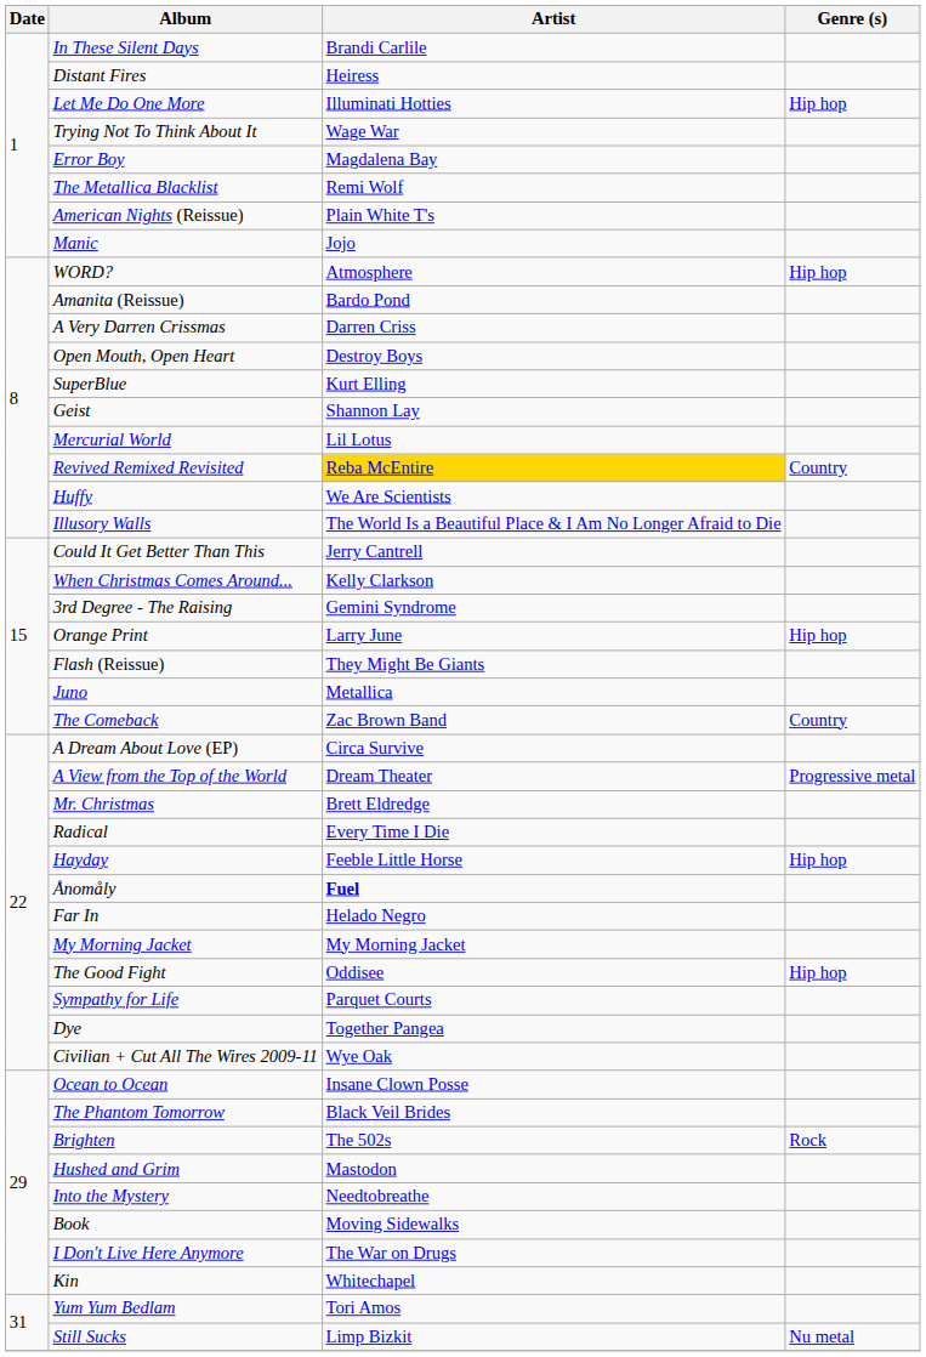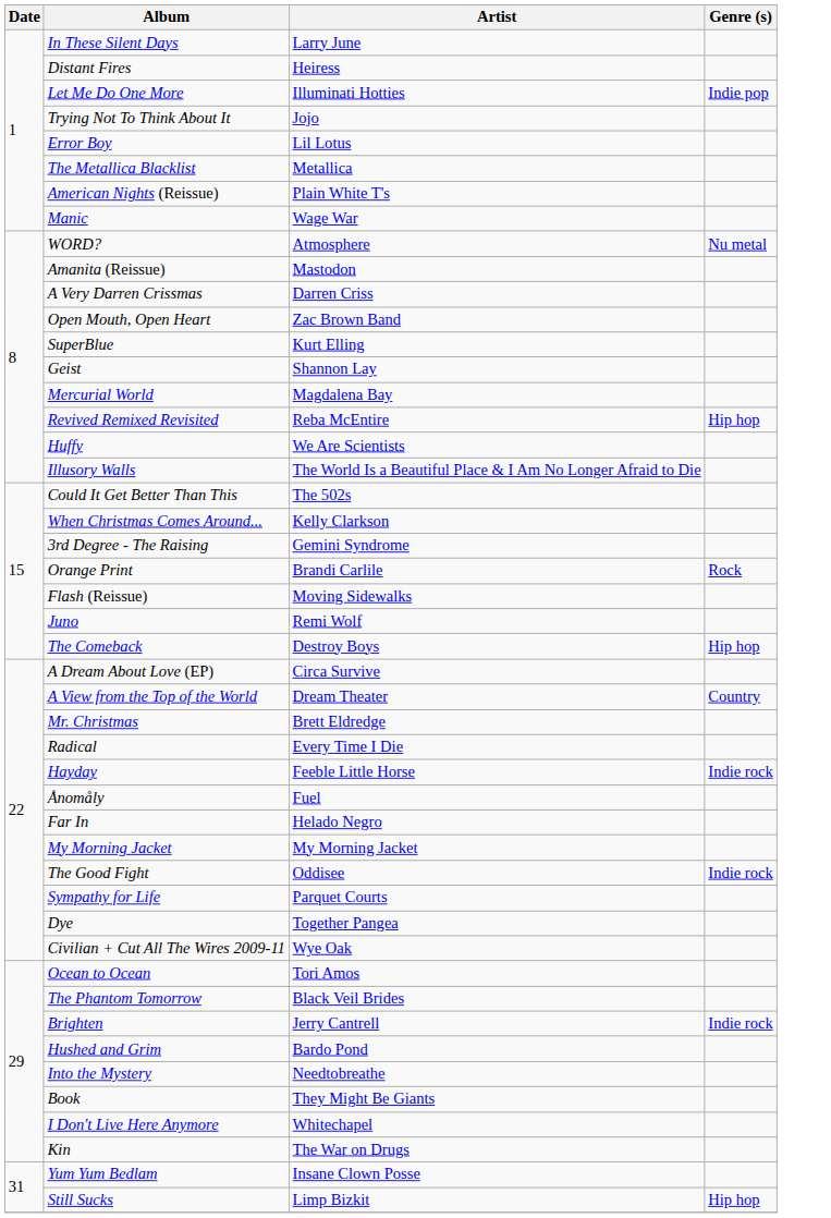 <table class="wikitable">
 <tr>
 <th>Date</th>
 <th>Album</th>
 <th>Artist</th>
 <th>Genre (s)</th>
 </tr>
 <tr>
 <td rowspan="8">1</td>
 <td><em><a href='#'>In These Silent Days</a></em></td>
-<td><a href='#'>Brandi Carlile</a></td>
+<td><a href='#'>Larry June</a></td>
 <td></td>
 </tr>
 <tr>
 <td><em>Distant Fires</em></td>
 <td><a href='#'>Heiress</a></td>
 <td></td>
 </tr>
 <tr>
 <td><em><a href='#'>Let Me Do One More</a></em></td>
 <td><a href='#'>Illuminati Hotties</a></td>
-<td><a href='#'>Hip hop</a></td>
+<td><a href='#'>Indie pop</a></td>
 </tr>
 <tr>
 <td><em>Trying Not To Think About It</em></td>
-<td><a href='#'>Wage War</a></td>
+<td><a href='#'>Jojo</a></td>
 <td></td>
 </tr>
 <tr>
 <td><em><a href='#'>Error Boy</a></em></td>
-<td><a href='#'>Magdalena Bay</a></td>
+<td><a href='#'>Lil Lotus</a></td>
 <td></td>
 </tr>
 <tr>
 <td><em><a href='#'>The Metallica Blacklist</a></em></td>
-<td><a href='#'>Remi Wolf</a></td>
+<td><a href='#'>Metallica</a></td>
 <td></td>
 </tr>
 <tr>
 <td><em><a href='#'>American Nights</a></em> (Reissue)</td>
 <td><a href='#'>Plain White T's</a></td>
 <td></td>
 </tr>
 <tr>
 <td><em><a href='#'>Manic</a></em></td>
-<td><a href='#'>Jojo</a></td>
+<td><a href='#'>Wage War</a></td>
 <td></td>
 </tr>
 <tr>
 <td rowspan="10">8</td>
 <td><em>WORD?</em></td>
 <td><a href='#'>Atmosphere</a></td>
-<td><a href='#'>Hip hop</a></td>
+<td><a href='#'>Nu metal</a></td>
 </tr>
 <tr>
 <td><em>Amanita</em> (Reissue)</td>
-<td><a href='#'>Bardo Pond</a></td>
+<td><a href='#'>Mastodon</a></td>
 <td></td>
 </tr>
 <tr>
 <td><em>A Very Darren Crissmas</em></td>
 <td><a href='#'>Darren Criss</a></td>
 <td></td>
 </tr>
 <tr>
 <td><em>Open Mouth, Open Heart</em></td>
-<td><a href='#'>Destroy Boys</a></td>
+<td><a href='#'>Zac Brown Band</a></td>
 <td></td>
 </tr>
 <tr>
 <td><em>SuperBlue</em></td>
 <td><a href='#'>Kurt Elling</a></td>
 <td></td>
 </tr>
 <tr>
 <td><em>Geist</em></td>
 <td><a href='#'>Shannon Lay</a></td>
 <td></td>
 </tr>
 <tr>
 <td><em><a href='#'>Mercurial World</a></em></td>
-<td><a href='#'>Lil Lotus</a></td>
+<td><a href='#'>Magdalena Bay</a></td>
 <td></td>
 </tr>
 <tr>
 <td><em><a href='#'>Revived Remixed Revisited</a></em></td>
-<td style="background: gold;"><a href='#'>Reba McEntire</a></td>
-<td><a href='#'>Country</a></td>
+<td><a href='#'>Reba McEntire</a></td>
+<td><a href='#'>Hip hop</a></td>
 </tr>
 <tr>
 <td><em><a href='#'>Huffy</a></em></td>
 <td><a href='#'>We Are Scientists</a></td>
 <td></td>
 </tr>
 <tr>
 <td><em><a href='#'>Illusory Walls</a></em></td>
 <td><a href='#'>The World Is a Beautiful Place & I Am No Longer Afraid to Die</a></td>
 <td></td>
 </tr>
 <tr>
 <td rowspan="7">15</td>
 <td><em>Could It Get Better Than This</em></td>
-<td><a href='#'>Jerry Cantrell</a></td>
+<td><a href='#'>The 502s</a></td>
 <td></td>
 </tr>
 <tr>
 <td><em><a href='#'>When Christmas Comes Around...</a></em></td>
 <td><a href='#'>Kelly Clarkson</a></td>
 <td></td>
 </tr>
 <tr>
 <td><em>3rd Degree - The Raising</em></td>
 <td><a href='#'>Gemini Syndrome</a></td>
 <td></td>
 </tr>
 <tr>
 <td><em>Orange Print</em></td>
-<td><a href='#'>Larry June</a></td>
-<td><a href='#'>Hip hop</a></td>
+<td><a href='#'>Brandi Carlile</a></td>
+<td><a href='#'>Rock</a></td>
 </tr>
 <tr>
 <td><em>Flash</em> (Reissue)</td>
-<td><a href='#'>They Might Be Giants</a></td>
+<td><a href='#'>Moving Sidewalks</a></td>
 <td></td>
 </tr>
 <tr>
 <td><em><a href='#'>Juno</a></em></td>
-<td><a href='#'>Metallica</a></td>
+<td><a href='#'>Remi Wolf</a></td>
 <td></td>
 </tr>
 <tr>
 <td><em><a href='#'>The Comeback</a></em></td>
-<td><a href='#'>Zac Brown Band</a></td>
-<td><a href='#'>Country</a></td>
+<td><a href='#'>Destroy Boys</a></td>
+<td><a href='#'>Hip hop</a></td>
 </tr>
 <tr>
 <td rowspan="12">22</td>
 <td><em>A Dream About Love</em> (EP)</td>
 <td><a href='#'>Circa Survive</a></td>
 <td></td>
 </tr>
 <tr>
 <td><em><a href='#'>A View from the Top of the World</a></em></td>
 <td><a href='#'>Dream Theater</a></td>
-<td><a href='#'>Progressive metal</a></td>
+<td><a href='#'>Country</a></td>
 </tr>
 <tr>
 <td><em><a href='#'>Mr. Christmas</a></em></td>
 <td><a href='#'>Brett Eldredge</a></td>
 <td></td>
 </tr>
 <tr>
 <td><em>Radical</em></td>
 <td><a href='#'>Every Time I Die</a></td>
 <td></td>
 </tr>
 <tr>
 <td><em><a href='#'>Hayday</a></em></td>
 <td><a href='#'>Feeble Little Horse</a></td>
-<td><a href='#'>Hip hop</a></td>
+<td><a href='#'>Indie rock</a></td>
 </tr>
 <tr>
 <td><em>Ånomåly</em></td>
-<td><strong><a href='#'>Fuel</a></strong></td>
+<td><a href='#'>Fuel</a></td>
 <td></td>
 </tr>
 <tr>
 <td><em>Far In</em></td>
 <td><a href='#'>Helado Negro</a></td>
 <td></td>
 </tr>
 <tr>
 <td><em><a href='#'>My Morning Jacket</a></em></td>
 <td><a href='#'>My Morning Jacket</a></td>
 <td></td>
 </tr>
 <tr>
 <td><em>The Good Fight</em></td>
 <td><a href='#'>Oddisee</a></td>
-<td><a href='#'>Hip hop</a></td>
+<td><a href='#'>Indie rock</a></td>
 </tr>
 <tr>
 <td><em><a href='#'>Sympathy for Life</a></em></td>
 <td><a href='#'>Parquet Courts</a></td>
 <td></td>
 </tr>
 <tr>
 <td><em>Dye</em></td>
 <td><a href='#'>Together Pangea</a></td>
 <td></td>
 </tr>
 <tr>
 <td><em>Civilian + Cut All The Wires 2009-11</em></td>
 <td><a href='#'>Wye Oak</a></td>
 <td></td>
 </tr>
 <tr>
 <td rowspan="8">29</td>
 <td><em><a href='#'>Ocean to Ocean</a></em></td>
-<td><a href='#'>Insane Clown Posse</a></td>
+<td><a href='#'>Tori Amos</a></td>
 <td></td>
 </tr>
 <tr>
 <td><em><a href='#'>The Phantom Tomorrow</a></em></td>
 <td><a href='#'>Black Veil Brides</a></td>
 <td></td>
 </tr>
 <tr>
 <td><em><a href='#'>Brighten</a></em></td>
-<td><a href='#'>The 502s</a></td>
-<td><a href='#'>Rock</a></td>
+<td><a href='#'>Jerry Cantrell</a></td>
+<td><a href='#'>Indie rock</a></td>
 </tr>
 <tr>
 <td><em><a href='#'>Hushed and Grim</a></em></td>
-<td><a href='#'>Mastodon</a></td>
+<td><a href='#'>Bardo Pond</a></td>
 <td></td>
 </tr>
 <tr>
 <td><em><a href='#'>Into the Mystery</a></em></td>
 <td><a href='#'>Needtobreathe</a></td>
 <td></td>
 </tr>
 <tr>
 <td><em>Book</em></td>
-<td><a href='#'>Moving Sidewalks</a></td>
+<td><a href='#'>They Might Be Giants</a></td>
 <td></td>
 </tr>
 <tr>
 <td><em><a href='#'>I Don't Live Here Anymore</a></em></td>
-<td><a href='#'>The War on Drugs</a></td>
+<td><a href='#'>Whitechapel</a></td>
 <td></td>
 </tr>
 <tr>
 <td><em>Kin</em></td>
-<td><a href='#'>Whitechapel</a></td>
+<td><a href='#'>The War on Drugs</a></td>
 <td></td>
 </tr>
 <tr>
 <td rowspan="2">31</td>
 <td><em><a href='#'>Yum Yum Bedlam</a></em></td>
-<td><a href='#'>Tori Amos</a></td>
+<td><a href='#'>Insane Clown Posse</a></td>
 <td></td>
 </tr>
 <tr>
 <td><em><a href='#'>Still Sucks</a></em></td>
 <td><a href='#'>Limp Bizkit</a></td>
-<td><a href='#'>Nu metal</a></td>
+<td><a href='#'>Hip hop</a></td>
 </tr>
 <tr>
 </tr>
 </table>
